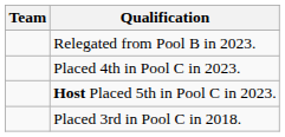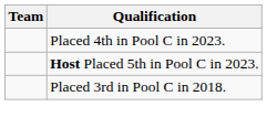 <table class="wikitable">
 <tr>
 <th>Team</th>
 <th>Qualification</th>
-</tr>
-<tr>
-<td></td>
-<td>Relegated from Pool B in 2023.</td>
 </tr>
 <tr>
 <td></td>
 <td>Placed 4th in Pool C in 2023.</td>
 </tr>
 <tr>
 <td></td>
 <td><strong>Host</strong> Placed 5th in Pool C in 2023.</td>
 </tr>
 <tr>
 <td></td>
 <td>Placed 3rd in Pool C in 2018.</td>
 </tr>
 </table>
